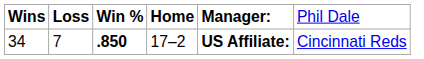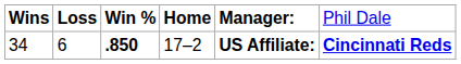 <table class="wikitable">
 <tr bgcolor="#FFFFFF">
 <td><strong>Wins</strong></td>
 <td><strong>Loss</strong></td>
 <td><strong>Win %</strong></td>
 <td><strong>Home</strong></td>
 <td><strong>Manager:</strong></td>
 <td><a href='#'>Phil Dale</a></td>
 </tr>
 <tr bgcolor="#FFFFFF">
 <td>34</td>
-<td>7</td>
+<td>6</td>
 <td><strong>.850</strong></td>
 <td>17–2</td>
 <td><strong>US Affiliate:</strong></td>
-<td><a href='#'>Cincinnati Reds</a></td>
+<td><strong><a href='#'>Cincinnati Reds</a></strong></td>
 </tr>
 </table>
